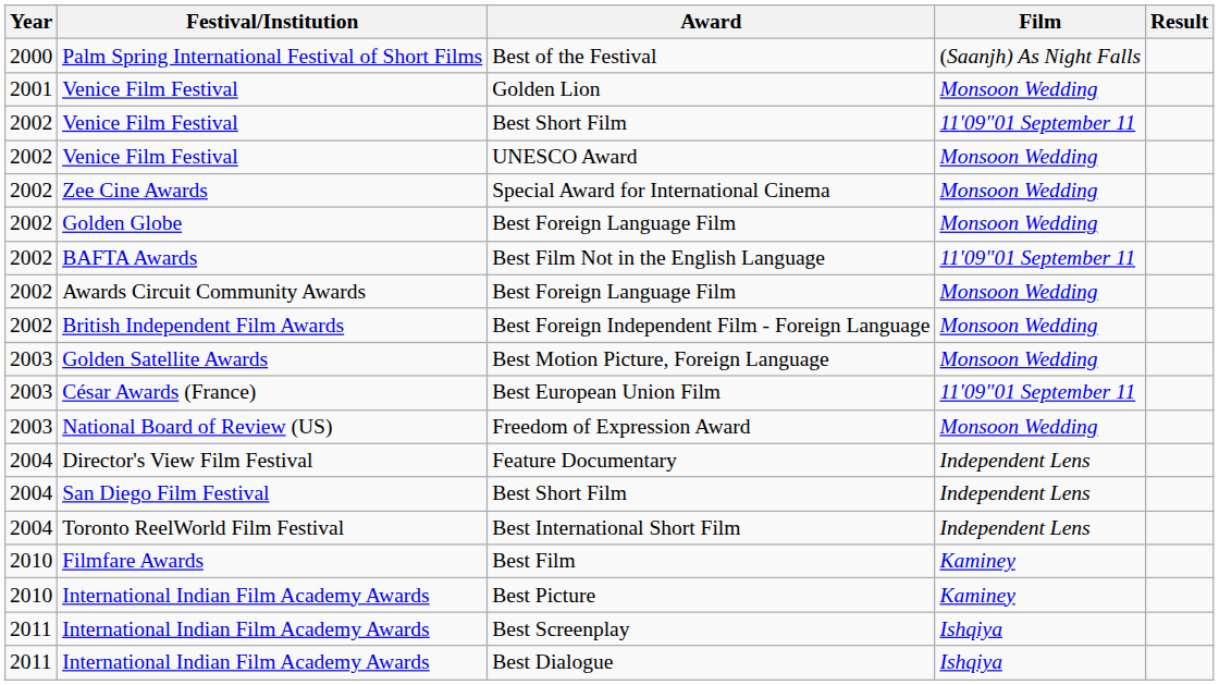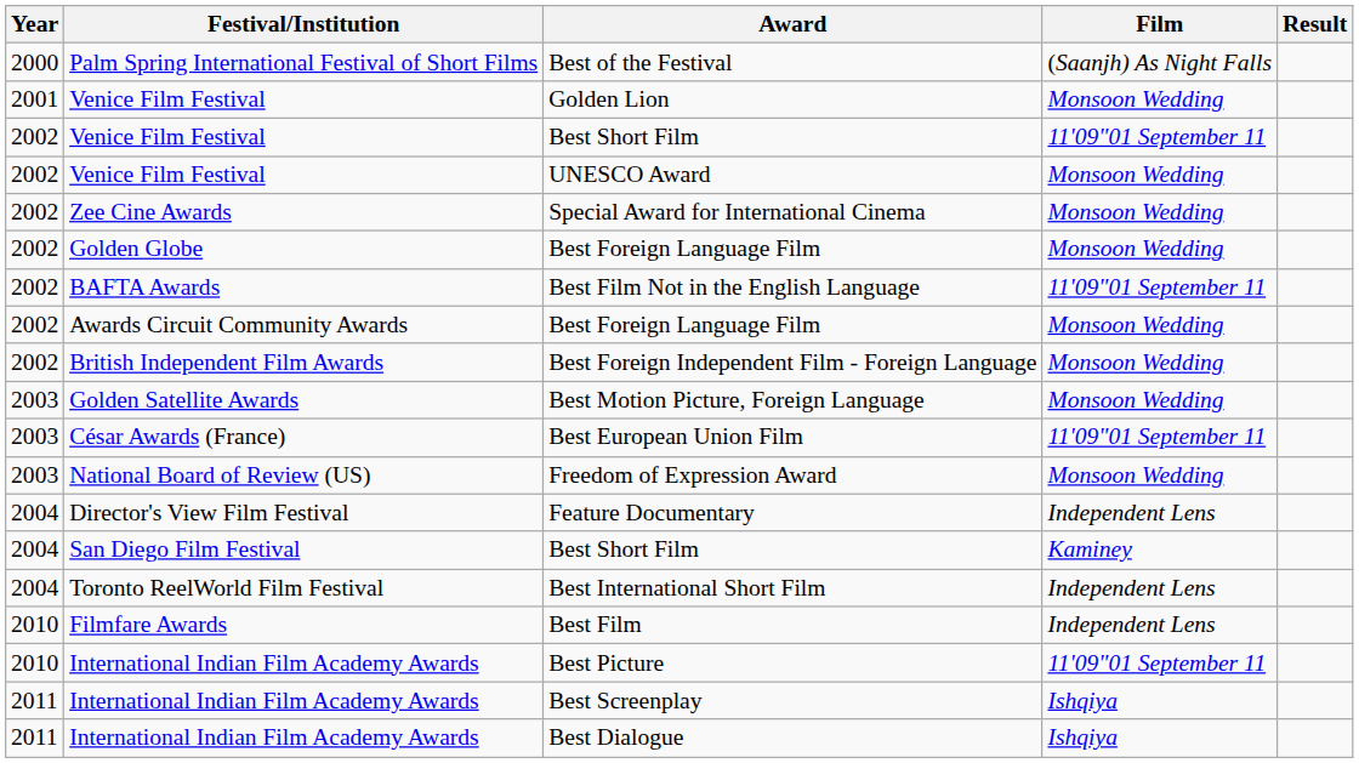 <table class="wikitable">
 <tr>
 <th>Year</th>
 <th>Festival/Institution</th>
 <th>Award</th>
 <th>Film</th>
 <th>Result</th>
 </tr>
 <tr>
 <td>2000</td>
 <td><a href='#'>Palm Spring International Festival of Short Films</a></td>
 <td>Best of the Festival</td>
 <td>(<em>Saanjh) As Night Falls</em></td>
 <td></td>
 </tr>
 <tr>
 <td>2001</td>
 <td><a href='#'>Venice Film Festival</a></td>
 <td>Golden Lion</td>
 <td><em><a href='#'>Monsoon Wedding</a></em></td>
 <td></td>
 </tr>
 <tr>
 <td>2002</td>
 <td><a href='#'>Venice Film Festival</a></td>
 <td>Best Short Film</td>
 <td><em><a href='#'>11'09"01 September 11</a></em></td>
 <td></td>
 </tr>
 <tr>
 <td>2002</td>
 <td><a href='#'>Venice Film Festival</a></td>
 <td>UNESCO Award</td>
 <td><em><a href='#'>Monsoon Wedding</a></em></td>
 <td></td>
 </tr>
 <tr>
 <td>2002</td>
 <td><a href='#'>Zee Cine Awards</a></td>
 <td>Special Award for International Cinema</td>
 <td><em><a href='#'>Monsoon Wedding</a></em></td>
 <td></td>
 </tr>
 <tr>
 <td>2002</td>
 <td><a href='#'>Golden Globe</a></td>
 <td>Best Foreign Language Film</td>
 <td><em><a href='#'>Monsoon Wedding</a></em></td>
 <td></td>
 </tr>
 <tr>
 <td>2002</td>
 <td><a href='#'>BAFTA Awards</a></td>
 <td>Best Film Not in the English Language</td>
 <td><em><a href='#'>11'09"01 September 11</a></em></td>
 <td></td>
 </tr>
 <tr>
 <td>2002</td>
 <td>Awards Circuit Community Awards</td>
 <td>Best Foreign Language Film</td>
 <td><em><a href='#'>Monsoon Wedding</a></em></td>
 <td></td>
 </tr>
 <tr>
 <td>2002</td>
 <td><a href='#'>British Independent Film Awards</a></td>
 <td>Best Foreign Independent Film - Foreign Language</td>
 <td><em><a href='#'>Monsoon Wedding</a></em></td>
 <td></td>
 </tr>
 <tr>
 <td>2003</td>
 <td><a href='#'>Golden Satellite Awards</a></td>
 <td>Best Motion Picture, Foreign Language</td>
 <td><em><a href='#'>Monsoon Wedding</a></em></td>
 <td></td>
 </tr>
 <tr>
 <td>2003</td>
 <td><a href='#'>César Awards</a> (France)</td>
 <td>Best European Union Film</td>
 <td><em><a href='#'>11'09"01 September 11</a></em></td>
 <td></td>
 </tr>
 <tr>
 <td>2003</td>
 <td><a href='#'>National Board of Review</a> (US)</td>
 <td>Freedom of Expression Award</td>
 <td><em><a href='#'>Monsoon Wedding</a></em></td>
 <td></td>
 </tr>
 <tr>
 <td>2004</td>
 <td>Director's View Film Festival</td>
 <td>Feature Documentary</td>
 <td><em>Independent Lens</em></td>
 <td></td>
 </tr>
 <tr>
 <td>2004</td>
 <td><a href='#'>San Diego Film Festival</a></td>
 <td>Best Short Film</td>
-<td><em>Independent Lens</em></td>
+<td><em><a href='#'>Kaminey</a></em></td>
 <td></td>
 </tr>
 <tr>
 <td>2004</td>
 <td>Toronto ReelWorld Film Festival</td>
 <td>Best International Short Film</td>
 <td><em>Independent Lens</em></td>
 <td></td>
 </tr>
 <tr>
 <td>2010</td>
 <td><a href='#'>Filmfare Awards</a></td>
 <td>Best Film</td>
-<td><em><a href='#'>Kaminey</a></em></td>
+<td><em>Independent Lens</em></td>
 <td></td>
 </tr>
 <tr>
 <td>2010</td>
 <td><a href='#'>International Indian Film Academy Awards</a></td>
 <td>Best Picture</td>
-<td><em><a href='#'>Kaminey</a></em></td>
+<td><em><a href='#'>11'09"01 September 11</a></em></td>
 <td></td>
 </tr>
 <tr>
 <td>2011</td>
 <td><a href='#'>International Indian Film Academy Awards</a></td>
 <td>Best Screenplay</td>
 <td><em><a href='#'>Ishqiya</a></em></td>
 <td></td>
 </tr>
 <tr>
 <td>2011</td>
 <td><a href='#'>International Indian Film Academy Awards</a></td>
 <td>Best Dialogue</td>
 <td><em><a href='#'>Ishqiya</a></em></td>
 <td></td>
 </tr>
 </table>
